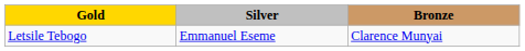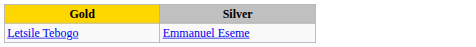 <table class="wikitable" style="text-align:left">
 <tr align="center">
 <td width=200 bgcolor=gold><strong>Gold</strong></td>
 <td width=200 bgcolor=silver><strong>Silver</strong></td>
-<td width=200 bgcolor=CC9966><strong>Bronze</strong></td>
 </tr>
 <tr>
 <td><a href='#'>Letsile Tebogo</a><br><em></em></td>
 <td><a href='#'>Emmanuel Eseme</a><br><em></em></td>
-<td><a href='#'>Clarence Munyai</a><br><em></em></td>
 </tr>
 </table>
